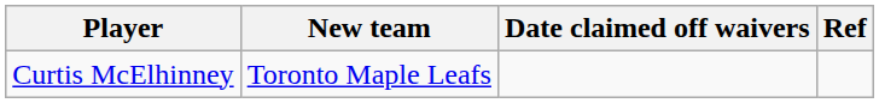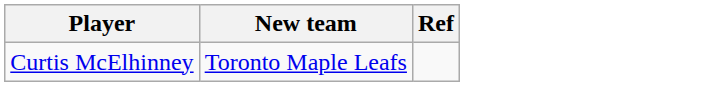 <table class="wikitable">
 <tr>
 <th>Player</th>
 <th>New team</th>
-<th>Date claimed off waivers</th>
 <th>Ref</th>
 </tr>
 <tr>
 <td><a href='#'>Curtis McElhinney</a></td>
 <td><a href='#'>Toronto Maple Leafs</a></td>
 <td></td>
-<td></td>
 </tr>
 </table>
